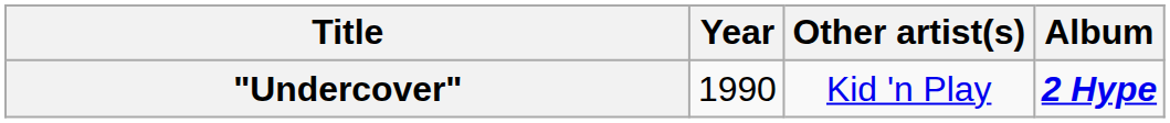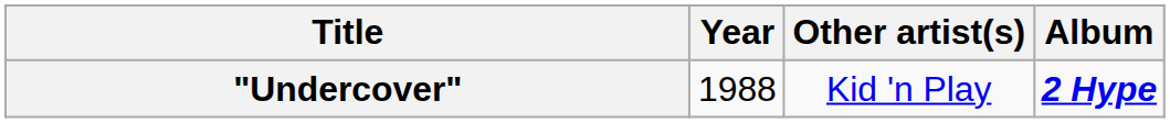 <table class="wikitable plainrowheaders" style="text-align:center;">
 <tr>
 <th scope="col" style="width:19em;">Title</th>
 <th scope="col">Year</th>
 <th scope="col">Other artist(s)</th>
 <th scope="col">Album</th>
 </tr>
 <tr>
 <th scope="row">"Undercover"</th>
-<td>1990</td>
+<td>1988</td>
 <td><a href='#'>Kid 'n Play</a></td>
 <td><strong><em><a href='#'>2 Hype</a></em></strong></td>
 </tr>
 </table>
